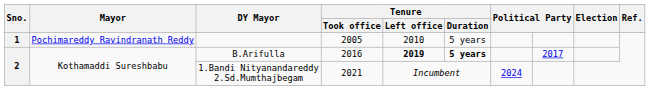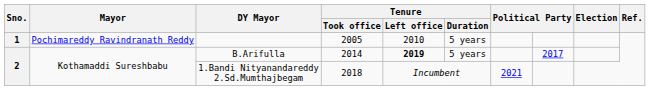 <table class="wikitable" style="text-align:center">
 <tr>
 <th rowspan=2>Sno.</th>
 <th rowspan=2>Mayor</th>
 <th rowspan=2>DY Mayor</th>
 <th colspan=3>Tenure</th>
 <th rowspan=2 colspan=2>Political Party</th>
 <th rowspan=2>Election</th>
 <th rowspan=2>Ref.</th>
 </tr>
 <tr>
 <th>Took office</th>
 <th>Left office</th>
 <th>Duration</th>
 </tr>
 <tr>
 <th>1</th>
 <td><a href='#'>Pochimareddy Ravindranath Reddy</a></td>
 <td></td>
 <td>2005</td>
 <td>2010</td>
 <td>5 years</td>
 <td></td>
 <td></td>
 <td></td>
 </tr>
 <tr>
 <th rowspan=2>2</th>
 <td rowspan=2>Kothamaddi Sureshbabu</td>
 <td>B.Arifulla</td>
-<td>2016</td>
+<td>2014</td>
 <td><strong>2019</strong></td>
-<td><strong>5 years</strong></td>
+<td>5 years</td>
 <td></td>
 <td><a href='#'>2017</a></td>
 <td></td>
 </tr>
 <tr>
 <td>1.Bandi Nityanandareddy <br> 2.Sd.Mumthajbegam</td>
-<td>2021</td>
+<td>2018</td>
 <td colspan=2><em>Incumbent</em></td>
-<td><a href='#'>2024</a></td>
+<td><a href='#'>2021</a></td>
 <td></td>
 </tr>
 </table>
